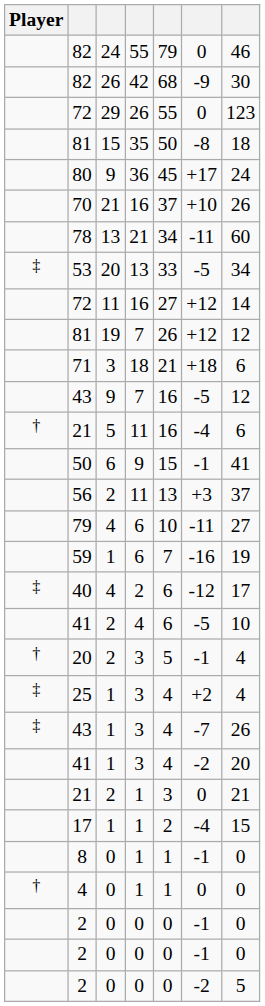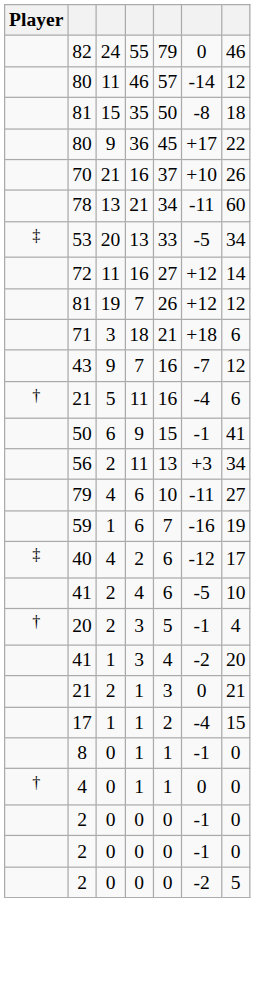 <table class="wikitable sortable" style=text-align:center;">
 <tr>
 <th>Player</th>
 <th></th>
 <th></th>
 <th></th>
 <th></th>
 <th data-sort-type="number"></th>
 <th></th>
 </tr>
 <tr>
 <td></td>
 <td>82</td>
 <td>24</td>
 <td>55</td>
 <td>79</td>
 <td>0</td>
 <td>46</td>
 </tr>
 <tr>
 <td></td>
-<td>82</td>
-<td>26</td>
-<td>42</td>
-<td>68</td>
-<td>-9</td>
-<td>30</td>
-</tr>
-<tr>
-<td></td>
-<td>72</td>
-<td>29</td>
-<td>26</td>
-<td>55</td>
-<td>0</td>
-<td>123</td>
+<td>80</td>
+<td>11</td>
+<td>46</td>
+<td>57</td>
+<td>-14</td>
+<td>12</td>
 </tr>
 <tr>
 <td></td>
 <td>81</td>
 <td>15</td>
 <td>35</td>
 <td>50</td>
 <td>-8</td>
 <td>18</td>
 </tr>
 <tr>
 <td></td>
 <td>80</td>
 <td>9</td>
 <td>36</td>
 <td>45</td>
 <td>+17</td>
-<td>24</td>
+<td>22</td>
 </tr>
 <tr>
 <td></td>
 <td>70</td>
 <td>21</td>
 <td>16</td>
 <td>37</td>
 <td>+10</td>
 <td>26</td>
 </tr>
 <tr>
 <td></td>
 <td>78</td>
 <td>13</td>
 <td>21</td>
 <td>34</td>
 <td>-11</td>
 <td>60</td>
 </tr>
 <tr>
 <td><sup>‡</sup></td>
 <td>53</td>
 <td>20</td>
 <td>13</td>
 <td>33</td>
 <td>-5</td>
 <td>34</td>
 </tr>
 <tr>
 <td></td>
 <td>72</td>
 <td>11</td>
 <td>16</td>
 <td>27</td>
 <td>+12</td>
 <td>14</td>
 </tr>
 <tr>
 <td></td>
 <td>81</td>
 <td>19</td>
 <td>7</td>
 <td>26</td>
 <td>+12</td>
 <td>12</td>
 </tr>
 <tr>
 <td></td>
 <td>71</td>
 <td>3</td>
 <td>18</td>
 <td>21</td>
 <td>+18</td>
 <td>6</td>
 </tr>
 <tr>
 <td></td>
 <td>43</td>
 <td>9</td>
 <td>7</td>
 <td>16</td>
-<td>-5</td>
+<td>-7</td>
 <td>12</td>
 </tr>
 <tr>
 <td><sup>†</sup></td>
 <td>21</td>
 <td>5</td>
 <td>11</td>
 <td>16</td>
 <td>-4</td>
 <td>6</td>
 </tr>
 <tr>
 <td></td>
 <td>50</td>
 <td>6</td>
 <td>9</td>
 <td>15</td>
 <td>-1</td>
 <td>41</td>
 </tr>
 <tr>
 <td></td>
 <td>56</td>
 <td>2</td>
 <td>11</td>
 <td>13</td>
 <td>+3</td>
-<td>37</td>
+<td>34</td>
 </tr>
 <tr>
 <td></td>
 <td>79</td>
 <td>4</td>
 <td>6</td>
 <td>10</td>
 <td>-11</td>
 <td>27</td>
 </tr>
 <tr>
 <td></td>
 <td>59</td>
 <td>1</td>
 <td>6</td>
 <td>7</td>
 <td>-16</td>
 <td>19</td>
 </tr>
 <tr>
 <td><sup>‡</sup></td>
 <td>40</td>
 <td>4</td>
 <td>2</td>
 <td>6</td>
 <td>-12</td>
 <td>17</td>
 </tr>
 <tr>
 <td></td>
 <td>41</td>
 <td>2</td>
 <td>4</td>
 <td>6</td>
 <td>-5</td>
 <td>10</td>
 </tr>
 <tr>
 <td><sup>†</sup></td>
 <td>20</td>
 <td>2</td>
 <td>3</td>
 <td>5</td>
 <td>-1</td>
 <td>4</td>
-</tr>
-<tr>
-<td><sup>‡</sup></td>
-<td>25</td>
-<td>1</td>
-<td>3</td>
-<td>4</td>
-<td>+2</td>
-<td>4</td>
-</tr>
-<tr>
-<td><sup>‡</sup></td>
-<td>43</td>
-<td>1</td>
-<td>3</td>
-<td>4</td>
-<td>-7</td>
-<td>26</td>
 </tr>
 <tr>
 <td></td>
 <td>41</td>
 <td>1</td>
 <td>3</td>
 <td>4</td>
 <td>-2</td>
 <td>20</td>
 </tr>
 <tr>
 <td></td>
 <td>21</td>
 <td>2</td>
 <td>1</td>
 <td>3</td>
 <td>0</td>
 <td>21</td>
 </tr>
 <tr>
 <td></td>
 <td>17</td>
 <td>1</td>
 <td>1</td>
 <td>2</td>
 <td>-4</td>
 <td>15</td>
 </tr>
 <tr>
 <td></td>
 <td>8</td>
 <td>0</td>
 <td>1</td>
 <td>1</td>
 <td>-1</td>
 <td>0</td>
 </tr>
 <tr>
 <td><sup>†</sup></td>
 <td>4</td>
 <td>0</td>
 <td>1</td>
 <td>1</td>
 <td>0</td>
 <td>0</td>
 </tr>
 <tr>
 <td></td>
 <td>2</td>
 <td>0</td>
 <td>0</td>
 <td>0</td>
 <td>-1</td>
 <td>0</td>
 </tr>
 <tr>
 <td></td>
 <td>2</td>
 <td>0</td>
 <td>0</td>
 <td>0</td>
 <td>-1</td>
 <td>0</td>
 </tr>
 <tr>
 <td></td>
 <td>2</td>
 <td>0</td>
 <td>0</td>
 <td>0</td>
 <td>-2</td>
 <td>5</td>
 </tr>
 </table>
